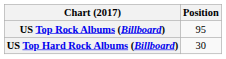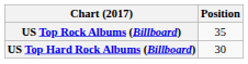 <table class="wikitable sortable plainrowheaders" style="text-align:center">
 <tr>
 <th scope="col">Chart (2017)</th>
 <th scope="col">Position</th>
 </tr>
 <tr>
 <th scope="row">US <a href='#'>Top Rock Albums</a> (<em><a href='#'>Billboard</a></em>)</th>
-<td>95</td>
+<td>35</td>
 </tr>
 <tr>
 <th scope="row">US <a href='#'>Top Hard Rock Albums</a> (<em><a href='#'>Billboard</a></em>)</th>
 <td>30</td>
 </tr>
 </table>
